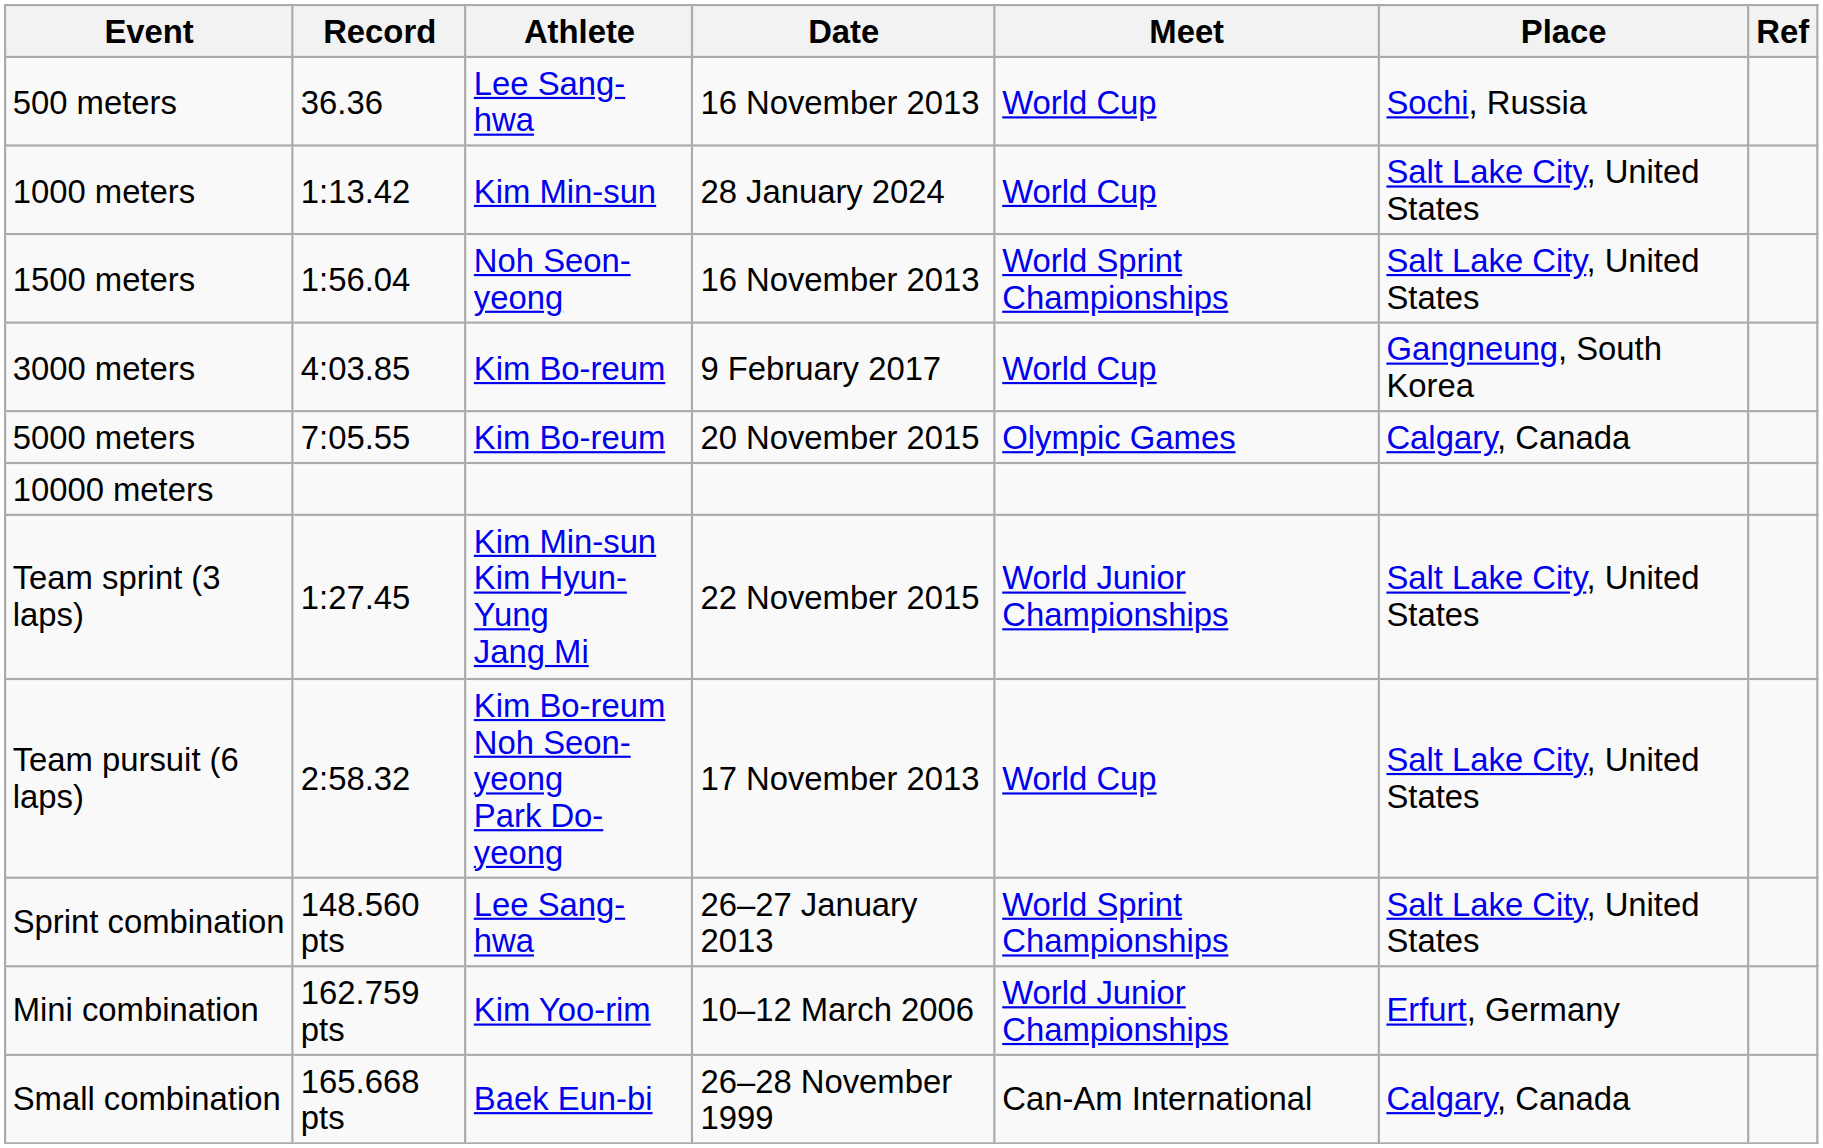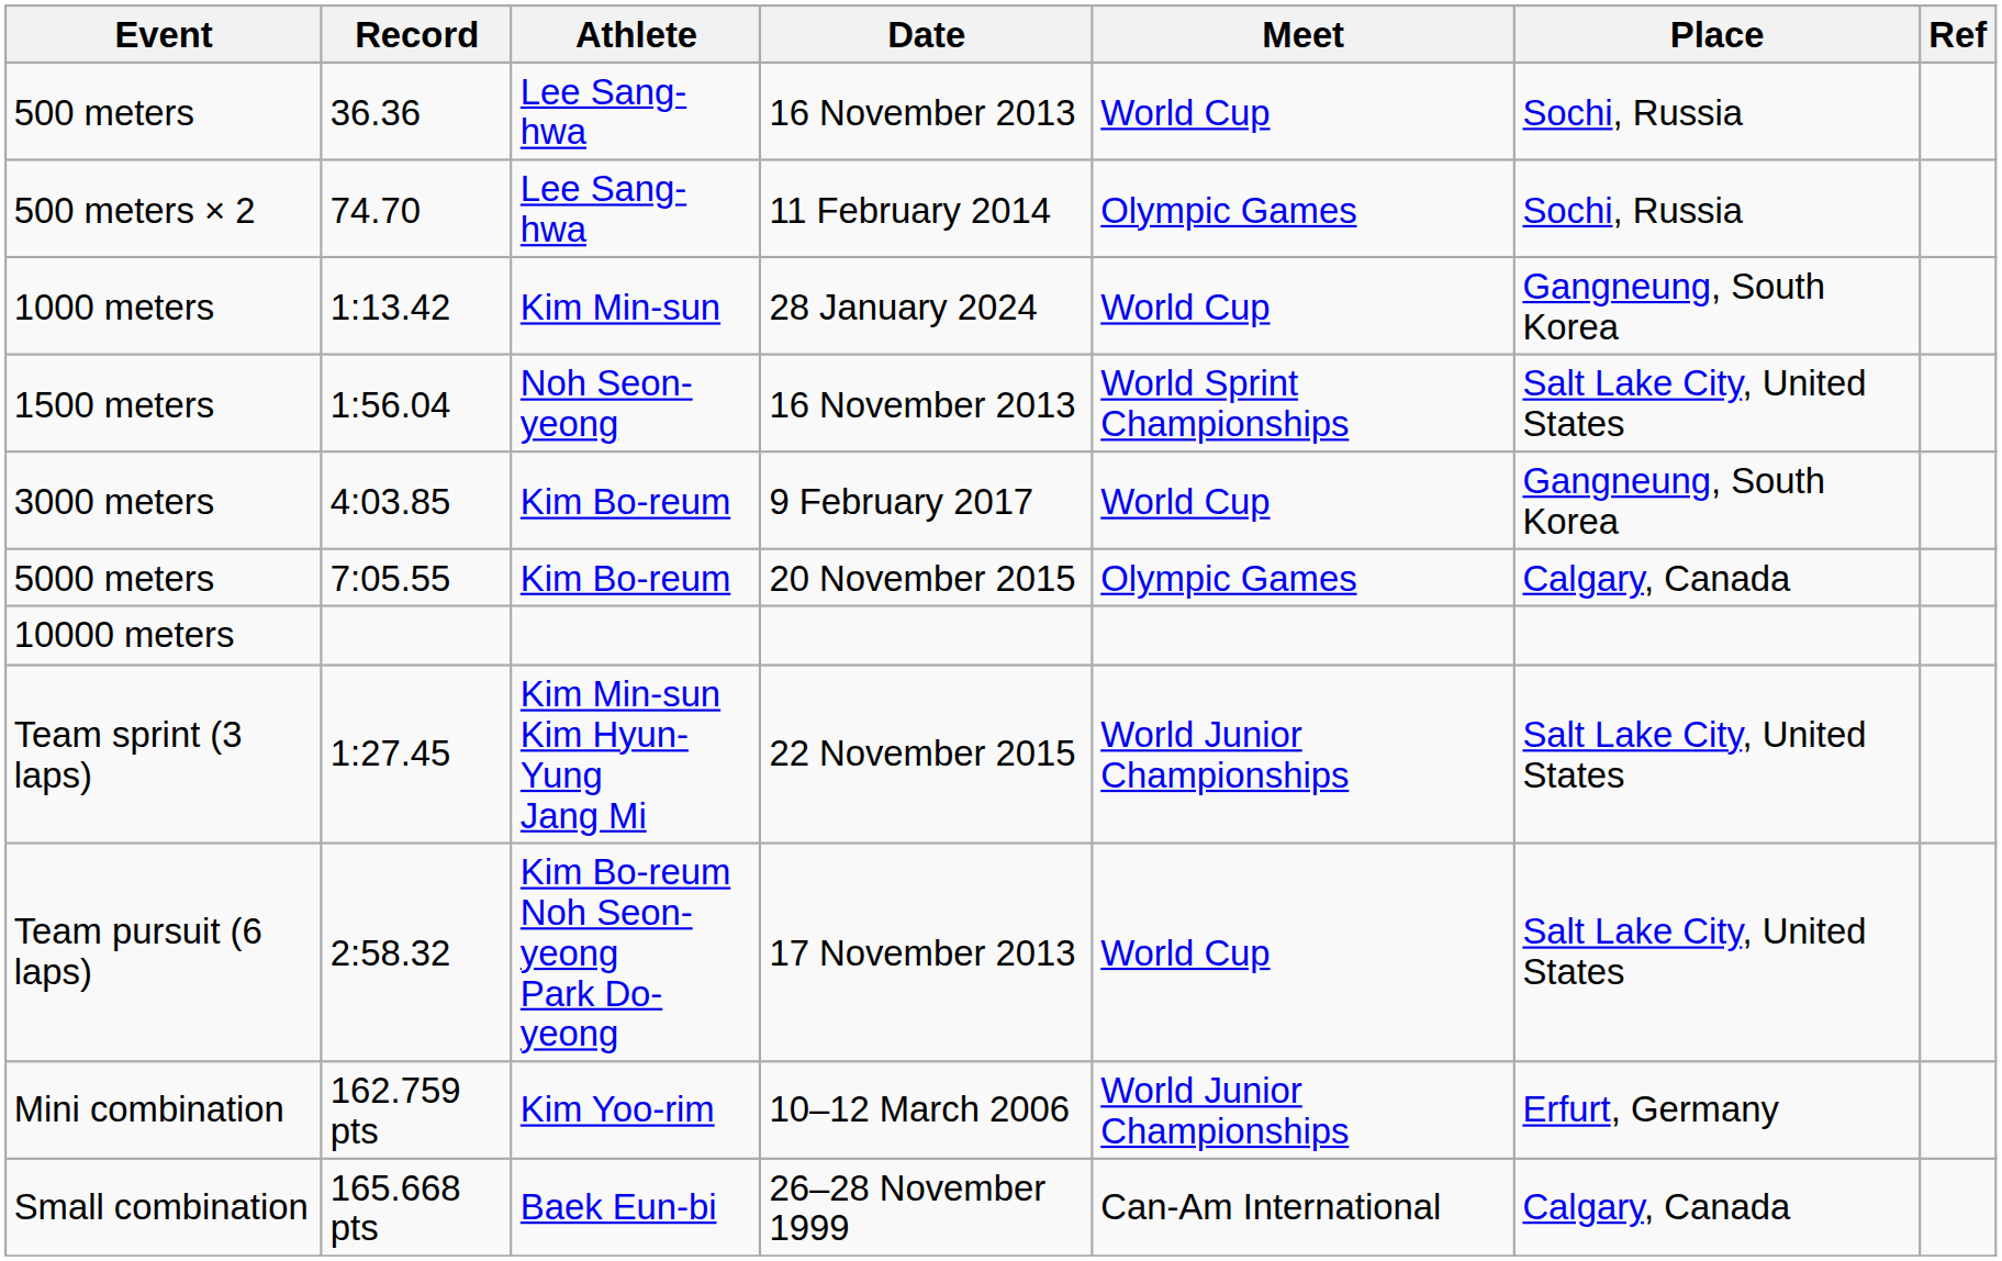 <table class="wikitable" style="font-size:95%; width: 95%;">
 <tr>
 <th>Event</th>
 <th>Record</th>
 <th>Athlete</th>
 <th>Date</th>
 <th>Meet</th>
 <th>Place</th>
 <th>Ref</th>
 </tr>
 <tr>
 <td>500 meters</td>
 <td>36.36</td>
 <td><a href='#'>Lee Sang-hwa</a></td>
 <td>16 November 2013</td>
 <td><a href='#'>World Cup</a></td>
 <td><a href='#'>Sochi</a>, Russia</td>
 <td></td>
 </tr>
 <tr>
+<td>500 meters × 2</td>
+<td>74.70</td>
+<td><a href='#'>Lee Sang-hwa</a></td>
+<td>11 February 2014</td>
+<td><a href='#'>Olympic Games</a></td>
+<td><a href='#'>Sochi</a>, Russia</td>
+<td></td>
+</tr>
+<tr>
 <td>1000 meters</td>
 <td>1:13.42</td>
 <td><a href='#'>Kim Min-sun</a></td>
 <td>28 January 2024</td>
 <td><a href='#'>World Cup</a></td>
-<td><a href='#'>Salt Lake City</a>, United States</td>
+<td><a href='#'>Gangneung</a>, South Korea</td>
 <td></td>
 </tr>
 <tr>
 <td>1500 meters</td>
 <td>1:56.04</td>
 <td><a href='#'>Noh Seon-yeong</a></td>
 <td>16 November 2013</td>
 <td><a href='#'>World Sprint Championships</a></td>
 <td><a href='#'>Salt Lake City</a>, United States</td>
 <td></td>
 </tr>
 <tr>
 <td>3000 meters</td>
 <td>4:03.85</td>
 <td><a href='#'>Kim Bo-reum</a></td>
 <td>9 February 2017</td>
 <td><a href='#'>World Cup</a></td>
 <td><a href='#'>Gangneung</a>, South Korea</td>
 <td></td>
 </tr>
 <tr>
 <td>5000 meters</td>
 <td>7:05.55</td>
 <td><a href='#'>Kim Bo-reum</a></td>
 <td>20 November 2015</td>
 <td><a href='#'>Olympic Games</a></td>
 <td><a href='#'>Calgary</a>, Canada</td>
 <td></td>
 </tr>
 <tr>
 <td>10000 meters</td>
 <td></td>
 <td></td>
 <td></td>
 <td></td>
 <td></td>
 <td></td>
 </tr>
 <tr>
 <td>Team sprint (3 laps)</td>
 <td>1:27.45</td>
 <td><a href='#'>Kim Min-sun</a><br><a href='#'>Kim Hyun-Yung</a><br><a href='#'>Jang Mi</a></td>
 <td>22 November 2015</td>
 <td><a href='#'>World Junior Championships</a></td>
 <td><a href='#'>Salt Lake City</a>, United States</td>
 <td></td>
 </tr>
 <tr>
 <td>Team pursuit (6 laps)</td>
 <td>2:58.32</td>
 <td><a href='#'>Kim Bo-reum</a><br><a href='#'>Noh Seon-yeong</a><br><a href='#'>Park Do-yeong</a></td>
 <td>17 November 2013</td>
 <td><a href='#'>World Cup</a></td>
 <td><a href='#'>Salt Lake City</a>, United States</td>
 <td></td>
 </tr>
 <tr>
-<td>Sprint combination</td>
-<td>148.560 pts</td>
-<td><a href='#'>Lee Sang-hwa</a></td>
-<td>26–27 January 2013</td>
-<td><a href='#'>World Sprint Championships</a></td>
-<td><a href='#'>Salt Lake City</a>, United States</td>
-<td></td>
-</tr>
-<tr>
 <td>Mini combination</td>
 <td>162.759 pts</td>
 <td><a href='#'>Kim Yoo-rim</a></td>
 <td>10–12 March 2006</td>
 <td><a href='#'>World Junior Championships</a></td>
 <td><a href='#'>Erfurt</a>, Germany</td>
 <td></td>
 </tr>
 <tr>
 <td>Small combination</td>
 <td>165.668 pts</td>
 <td><a href='#'>Baek Eun-bi</a></td>
 <td>26–28 November 1999</td>
 <td>Can-Am International</td>
 <td><a href='#'>Calgary</a>, Canada</td>
 <td></td>
 </tr>
 </table>
